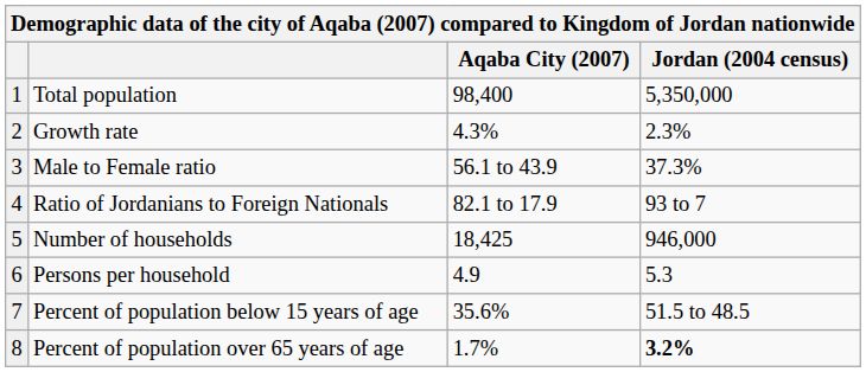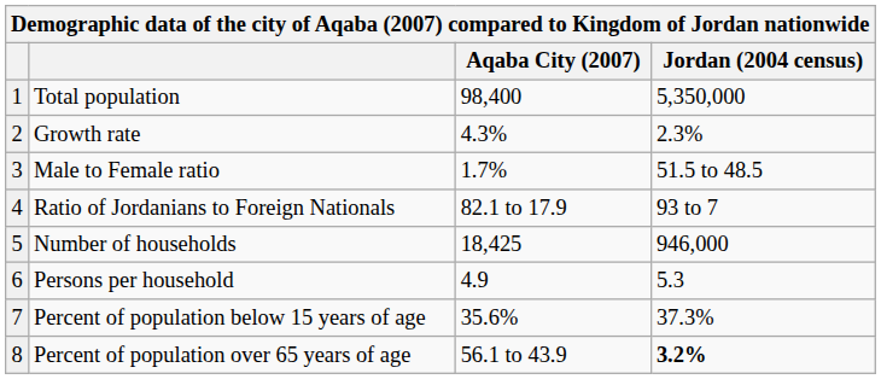 <table class="wikitable" style=" font-size:90%">
 <tr>
 <th style="text-align:center;" colspan="11">Demographic data of the city of Aqaba (2007) compared to Kingdom of Jordan nationwide</th>
 </tr>
 <tr>
 <th></th>
 <th></th>
 <th>Aqaba City (2007)</th>
 <th>Jordan (2004 census)</th>
 </tr>
 <tr>
 <td style="text-align:center; background:#f0f0f0;">1</td>
 <td>Total population</td>
 <td>98,400</td>
 <td>5,350,000</td>
 </tr>
 <tr>
 <td style="text-align:center; background:#f0f0f0;">2</td>
 <td>Growth rate</td>
 <td>4.3%</td>
 <td>2.3%</td>
 </tr>
 <tr>
 <td style="text-align:center; background:#f0f0f0;">3</td>
 <td>Male to Female ratio</td>
-<td>56.1 to 43.9</td>
-<td>37.3%</td>
+<td>1.7%</td>
+<td>51.5 to 48.5</td>
 </tr>
 <tr>
 <td style="text-align:center; background:#f0f0f0;">4</td>
 <td>Ratio of Jordanians to Foreign Nationals</td>
 <td>82.1 to 17.9</td>
 <td>93 to 7</td>
 </tr>
 <tr>
 <td style="text-align:center; background:#f0f0f0;">5</td>
 <td>Number of households</td>
 <td>18,425</td>
 <td>946,000</td>
 </tr>
 <tr>
 <td style="text-align:center; background:#f0f0f0;">6</td>
 <td>Persons per household</td>
 <td>4.9</td>
 <td>5.3</td>
 </tr>
 <tr>
 <td style="text-align:center; background:#f0f0f0;">7</td>
 <td>Percent of population below 15 years of age</td>
 <td>35.6%</td>
-<td>51.5 to 48.5</td>
+<td>37.3%</td>
 </tr>
 <tr>
 <td style="text-align:center; background:#f0f0f0;">8</td>
 <td>Percent of population over 65 years of age</td>
-<td>1.7%</td>
+<td>56.1 to 43.9</td>
 <td><strong>3.2%</strong></td>
 </tr>
 </table>
